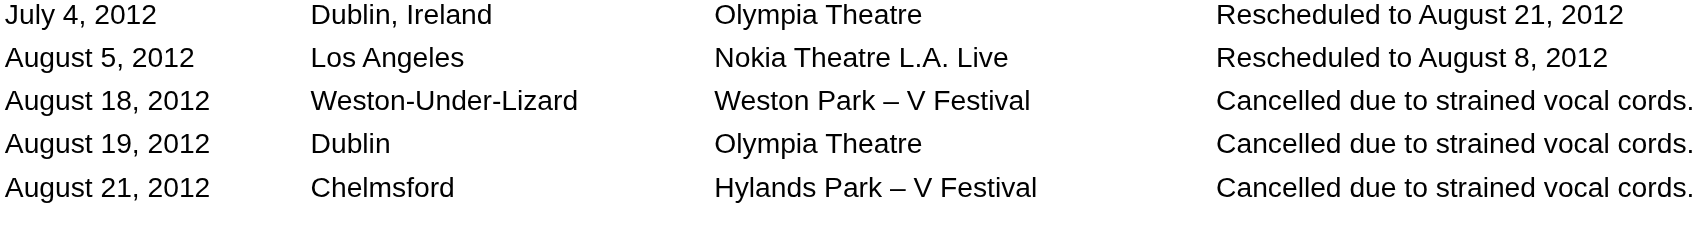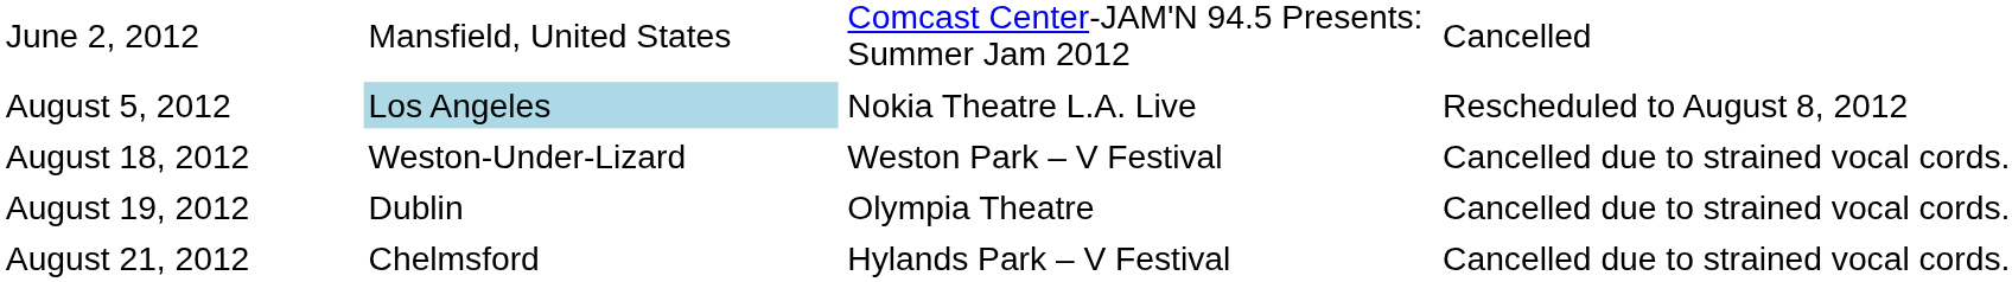 <table cellpadding="2" style="border:0 solid darkgrey; font-size:90%;">
 <tr>
 <th style="width:150px;"></th>
 <th style="width:200px;"></th>
 <th style="width:250px;"></th>
 <th style="width:500px;"></th>
 </tr>
-<tr>
-<td>July 4, 2012</td>
-<td>Dublin, Ireland</td>
-<td>Olympia Theatre</td>
-<td>Rescheduled to August 21, 2012</td>
+<tr border="0">
+<td>June 2, 2012</td>
+<td>Mansfield, United States</td>
+<td><a href='#'>Comcast Center</a>-JAM'N 94.5 Presents: Summer Jam 2012</td>
+<td>Cancelled</td>
 </tr>
 <tr>
 <td>August 5, 2012</td>
-<td>Los Angeles</td>
+<td style="background: lightblue;">Los Angeles</td>
 <td>Nokia Theatre L.A. Live</td>
 <td>Rescheduled to August 8, 2012</td>
 </tr>
 <tr>
 <td>August 18, 2012</td>
 <td>Weston-Under-Lizard</td>
 <td>Weston Park – V Festival</td>
 <td>Cancelled due to strained vocal cords.</td>
 </tr>
 <tr>
 <td>August 19, 2012</td>
 <td>Dublin</td>
 <td>Olympia Theatre</td>
 <td>Cancelled due to strained vocal cords.</td>
 </tr>
 <tr>
 <td>August 21, 2012</td>
 <td>Chelmsford</td>
 <td>Hylands Park – V Festival</td>
 <td>Cancelled due to strained vocal cords.</td>
 </tr>
 </table>
